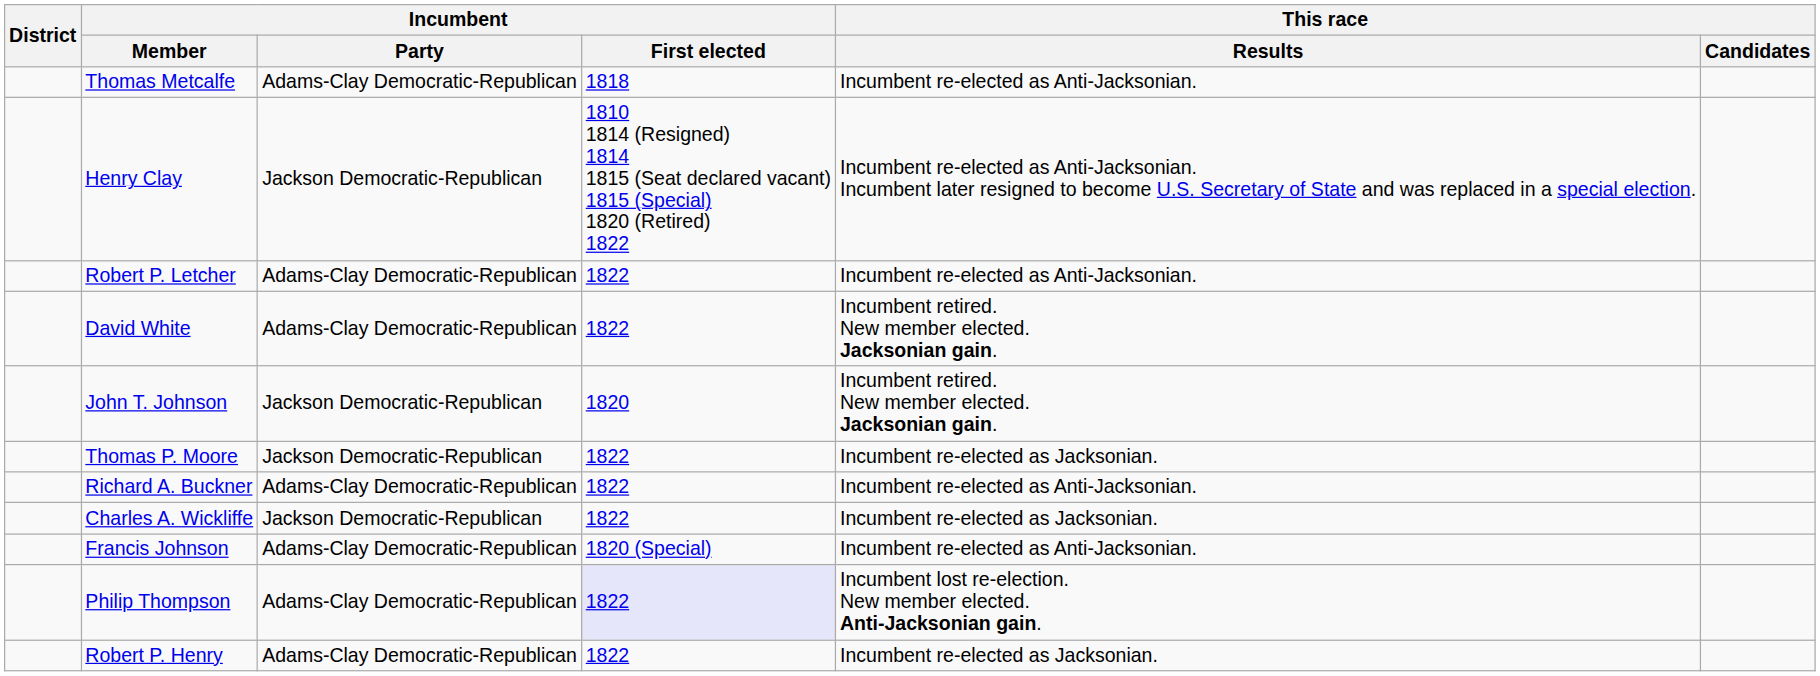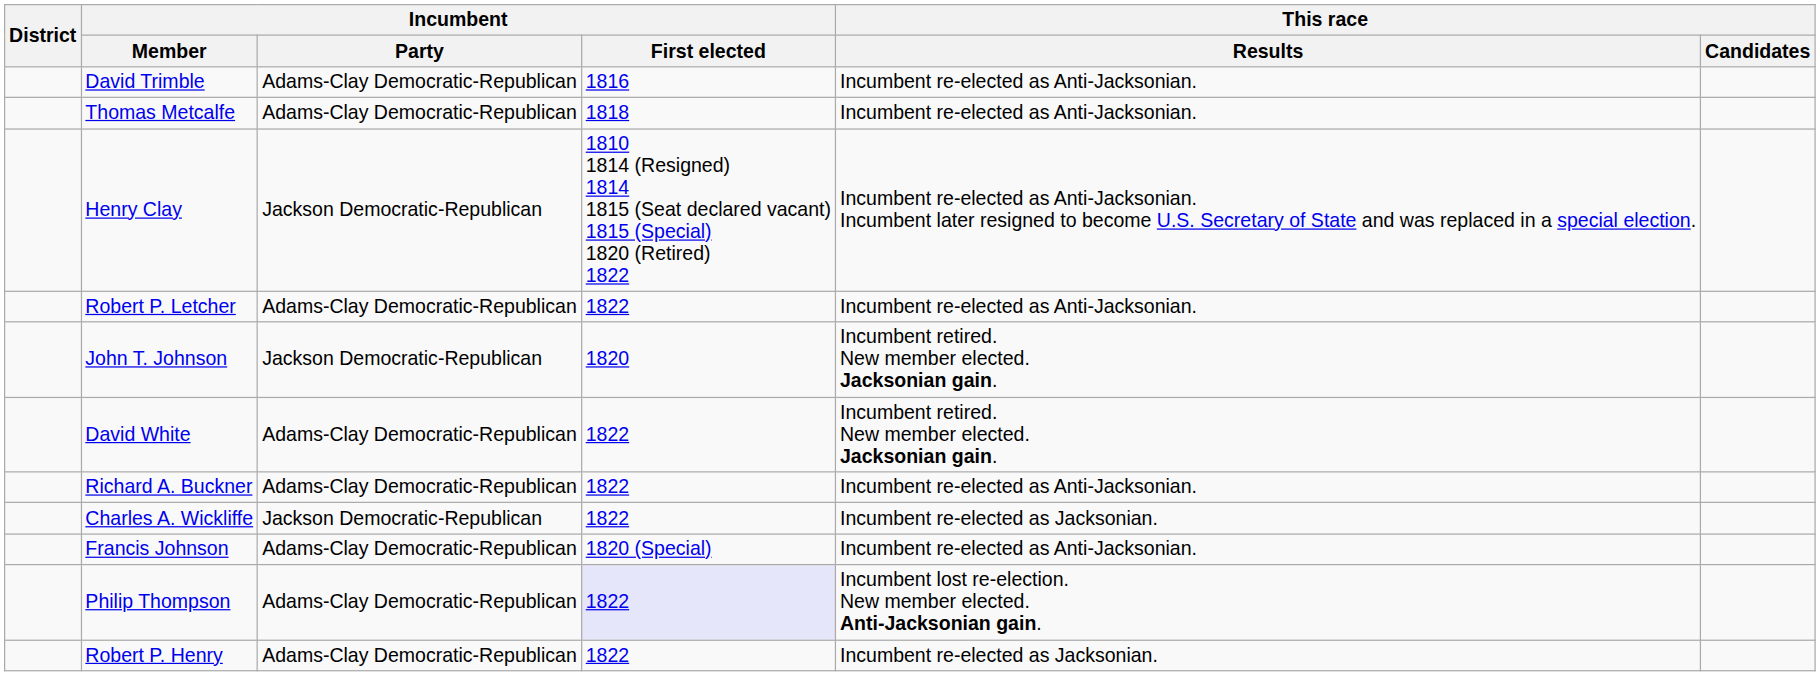 <table class=wikitable>
 <tr>
 <th rowspan=2>District</th>
 <th colspan=3>Incumbent</th>
 <th colspan=2>This race</th>
 </tr>
 <tr>
 <th>Member</th>
 <th>Party</th>
 <th>First elected</th>
 <th>Results</th>
 <th>Candidates</th>
+</tr>
+<tr>
+<td></td>
+<td><a href='#'>David Trimble</a></td>
+<td>Adams-Clay Democratic-Republican</td>
+<td><a href='#'>1816</a></td>
+<td>Incumbent re-elected as Anti-Jacksonian.</td>
+<td nowrap></td>
 </tr>
 <tr>
 <td></td>
 <td><a href='#'>Thomas Metcalfe</a></td>
 <td>Adams-Clay Democratic-Republican</td>
 <td><a href='#'>1818</a></td>
 <td>Incumbent re-elected as Anti-Jacksonian.</td>
 <td nowrap></td>
 </tr>
 <tr>
 <td></td>
 <td><a href='#'>Henry Clay</a></td>
 <td>Jackson Democratic-Republican</td>
 <td><a href='#'>1810</a><br>1814 (Resigned)<br><a href='#'>1814</a><br>1815 (Seat declared vacant)<br><a href='#'>1815 (Special)</a><br>1820 (Retired)<br><a href='#'>1822</a></td>
 <td>Incumbent re-elected as Anti-Jacksonian.<br>Incumbent later resigned to become <a href='#'>U.S. Secretary of State</a> and was replaced in a <a href='#'>special election</a>.</td>
 <td nowrap></td>
 </tr>
 <tr>
 <td></td>
 <td><a href='#'>Robert P. Letcher</a></td>
 <td>Adams-Clay Democratic-Republican</td>
 <td><a href='#'>1822</a></td>
 <td>Incumbent re-elected as Anti-Jacksonian.</td>
 <td nowrap></td>
 </tr>
 <tr>
 <td></td>
-<td><a href='#'>David White</a></td>
-<td>Adams-Clay Democratic-Republican</td>
-<td><a href='#'>1822</a></td>
-<td>Incumbent retired.<br>New member elected.<br><strong>Jacksonian gain</strong>.</td>
-<td nowrap></td>
-</tr>
-<tr>
-<td></td>
 <td><a href='#'>John T. Johnson</a></td>
 <td>Jackson Democratic-Republican</td>
 <td><a href='#'>1820</a></td>
 <td>Incumbent retired.<br>New member elected.<br><strong>Jacksonian gain</strong>.</td>
 <td nowrap></td>
 </tr>
 <tr>
 <td></td>
-<td><a href='#'>Thomas P. Moore</a></td>
-<td>Jackson Democratic-Republican</td>
+<td><a href='#'>David White</a></td>
+<td>Adams-Clay Democratic-Republican</td>
 <td><a href='#'>1822</a></td>
-<td>Incumbent re-elected as Jacksonian.</td>
+<td>Incumbent retired.<br>New member elected.<br><strong>Jacksonian gain</strong>.</td>
 <td nowrap></td>
 </tr>
 <tr>
 <td></td>
 <td><a href='#'>Richard A. Buckner</a></td>
 <td>Adams-Clay Democratic-Republican</td>
 <td><a href='#'>1822</a></td>
 <td>Incumbent re-elected as Anti-Jacksonian.</td>
 <td nowrap></td>
 </tr>
 <tr>
 <td></td>
 <td><a href='#'>Charles A. Wickliffe</a></td>
 <td>Jackson Democratic-Republican</td>
 <td><a href='#'>1822</a></td>
 <td>Incumbent re-elected as Jacksonian.</td>
 <td nowrap></td>
 </tr>
 <tr>
 <td></td>
 <td><a href='#'>Francis Johnson</a></td>
 <td>Adams-Clay Democratic-Republican</td>
 <td><a href='#'>1820 (Special)</a></td>
 <td>Incumbent re-elected as Anti-Jacksonian.</td>
 <td nowrap></td>
 </tr>
 <tr>
 <td></td>
 <td><a href='#'>Philip Thompson</a></td>
 <td>Adams-Clay Democratic-Republican</td>
 <td style="background: lavender;"><a href='#'>1822</a></td>
 <td>Incumbent lost re-election.<br>New member elected.<br><strong>Anti-Jacksonian gain</strong>.</td>
 <td nowrap></td>
 </tr>
 <tr>
 <td></td>
 <td><a href='#'>Robert P. Henry</a></td>
 <td>Adams-Clay Democratic-Republican</td>
 <td><a href='#'>1822</a></td>
 <td>Incumbent re-elected as Jacksonian.</td>
 <td nowrap></td>
 </tr>
 </table>
